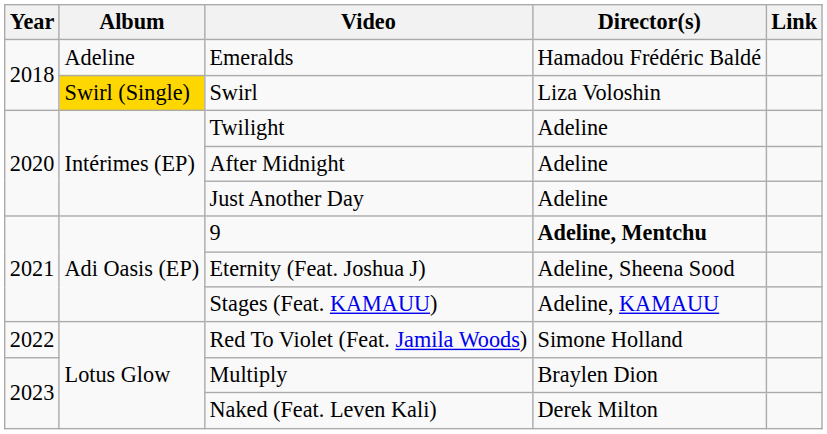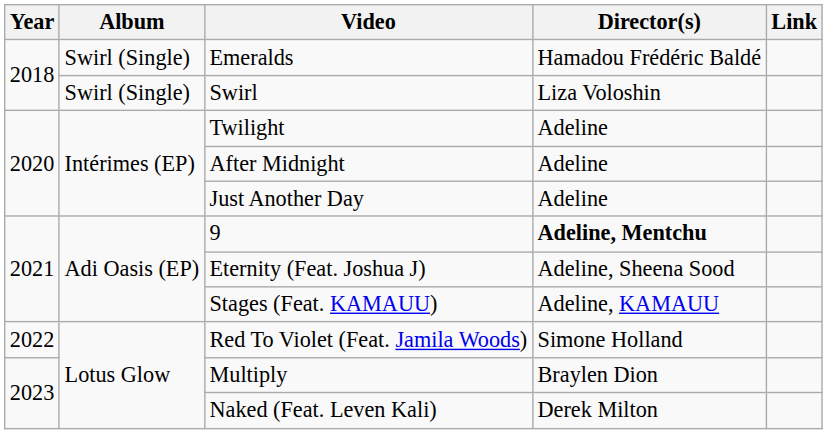 <table class="wikitable">
 <tr>
 <th>Year</th>
 <th>Album</th>
 <th>Video</th>
 <th>Director(s)</th>
 <th>Link</th>
 </tr>
 <tr>
 <td rowspan="2">2018</td>
-<td>Adeline</td>
+<td>Swirl (Single)</td>
 <td>Emeralds</td>
 <td>Hamadou Frédéric Baldé</td>
 <td></td>
 </tr>
 <tr>
-<td style="background: gold;">Swirl (Single)</td>
+<td>Swirl (Single)</td>
 <td>Swirl</td>
 <td>Liza Voloshin</td>
 <td></td>
 </tr>
 <tr>
 <td rowspan="3">2020</td>
 <td rowspan="3">Intérimes (EP)</td>
 <td>Twilight</td>
 <td>Adeline</td>
 <td></td>
 </tr>
 <tr>
 <td>After Midnight</td>
 <td>Adeline</td>
 <td></td>
 </tr>
 <tr>
 <td>Just Another Day</td>
 <td>Adeline</td>
 <td></td>
 </tr>
 <tr>
 <td rowspan="3">2021</td>
 <td rowspan="3">Adi Oasis (EP)</td>
 <td>9</td>
 <td><strong>Adeline, Mentchu</strong></td>
 <td></td>
 </tr>
 <tr>
 <td>Eternity (Feat. Joshua J)</td>
 <td>Adeline, Sheena Sood</td>
 <td></td>
 </tr>
 <tr>
 <td>Stages (Feat. <a href='#'>KAMAUU</a>)</td>
 <td>Adeline, <a href='#'>KAMAUU</a></td>
 <td></td>
 </tr>
 <tr>
 <td>2022</td>
 <td rowspan="3">Lotus Glow</td>
 <td>Red To Violet (Feat. <a href='#'>Jamila Woods</a>)</td>
 <td>Simone Holland</td>
 <td></td>
 </tr>
 <tr>
 <td rowspan="2">2023</td>
 <td>Multiply</td>
 <td>Braylen Dion</td>
 <td></td>
 </tr>
 <tr>
 <td>Naked (Feat. Leven Kali)</td>
 <td>Derek Milton</td>
 <td></td>
 </tr>
 </table>
